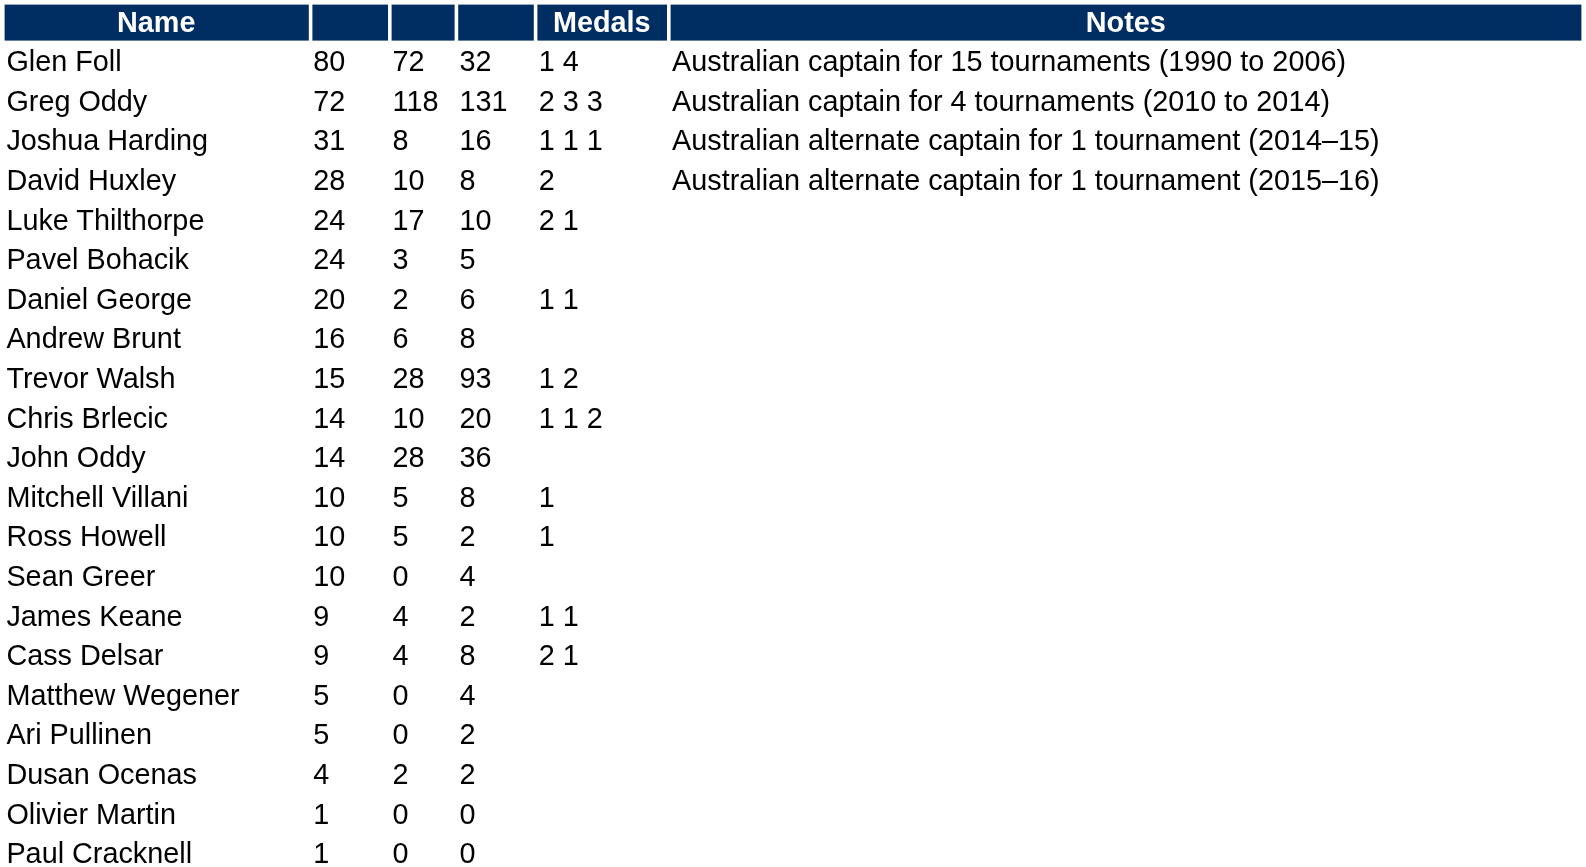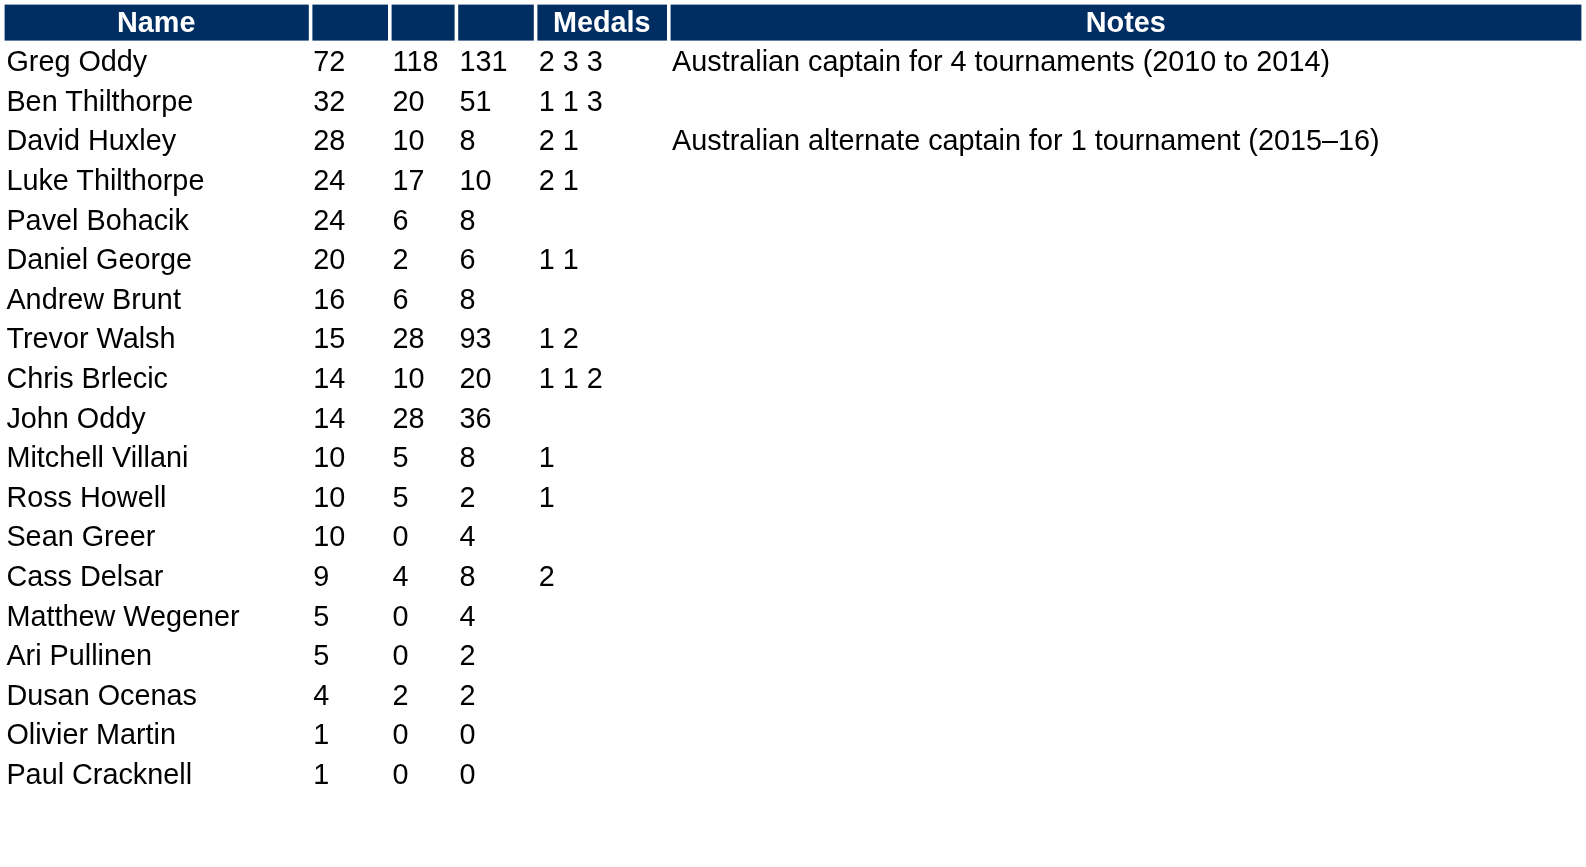 <table class="toccolours" style="width:55em">
 <tr>
 <th style="background:#002d62;color:white;">Name</th>
 <th style="background:#002d62;color:white; width: 40px"></th>
 <th style="background:#002d62;color:white;"></th>
 <th style="background:#002d62;color:white; width: 40px"></th>
 <th style="background:#002d62;color:white;">Medals</th>
 <th style="background:#002d62;color:white;">Notes</th>
 </tr>
 <tr>
-<td> Glen Foll</td>
-<td>80</td>
-<td>72</td>
-<td>32</td>
-<td>1  4 </td>
-<td>Australian captain for 15 tournaments (1990 to 2006)</td>
-</tr>
-<tr>
 <td> Greg Oddy</td>
 <td>72</td>
 <td>118</td>
 <td>131</td>
 <td>2  3  3 </td>
 <td>Australian captain for 4 tournaments (2010 to 2014)</td>
 </tr>
 <tr>
-<td> Joshua Harding</td>
-<td>31</td>
-<td>8</td>
-<td>16</td>
-<td>1  1  1 </td>
-<td>Australian alternate captain for 1 tournament (2014–15)</td>
+<td> Ben Thilthorpe</td>
+<td>32</td>
+<td>20</td>
+<td>51</td>
+<td>1  1  3 </td>
+<td></td>
 </tr>
 <tr>
 <td> David Huxley</td>
 <td>28</td>
 <td>10</td>
 <td>8</td>
-<td>2 </td>
+<td>2  1 </td>
 <td>Australian alternate captain for 1 tournament (2015–16)</td>
 </tr>
 <tr>
 <td> Luke Thilthorpe</td>
 <td>24</td>
 <td>17</td>
 <td>10</td>
 <td>2  1 </td>
 <td></td>
 </tr>
 <tr>
 <td> Pavel Bohacik</td>
 <td>24</td>
-<td>3</td>
-<td>5</td>
+<td>6</td>
+<td>8</td>
 <td></td>
 <td></td>
 </tr>
 <tr>
 <td> Daniel George</td>
 <td>20</td>
 <td>2</td>
 <td>6</td>
 <td>1  1 </td>
 <td></td>
 </tr>
 <tr>
 <td> Andrew Brunt</td>
 <td>16</td>
 <td>6</td>
 <td>8</td>
 <td></td>
 <td></td>
 </tr>
 <tr>
 <td> Trevor Walsh</td>
 <td>15</td>
 <td>28</td>
 <td>93</td>
 <td>1  2 </td>
 <td></td>
 </tr>
 <tr>
 <td> Chris Brlecic</td>
 <td>14</td>
 <td>10</td>
 <td>20</td>
 <td>1  1  2 </td>
 <td></td>
 </tr>
 <tr>
 <td> John Oddy</td>
 <td>14</td>
 <td>28</td>
 <td>36</td>
 <td></td>
 <td></td>
 </tr>
 <tr>
 <td> Mitchell Villani</td>
 <td>10</td>
 <td>5</td>
 <td>8</td>
 <td>1 </td>
 <td></td>
 </tr>
 <tr>
 <td> Ross Howell</td>
 <td>10</td>
 <td>5</td>
 <td>2</td>
 <td>1 </td>
 <td></td>
 </tr>
 <tr>
 <td> Sean Greer</td>
 <td>10</td>
 <td>0</td>
 <td>4</td>
 <td></td>
 <td></td>
 </tr>
 <tr>
-<td> James Keane</td>
-<td>9</td>
-<td>4</td>
-<td>2</td>
-<td>1  1 </td>
-<td></td>
-</tr>
-<tr>
 <td>  Cass Delsar</td>
 <td>9</td>
 <td>4</td>
 <td>8</td>
-<td>2  1 </td>
+<td>2 </td>
 <td></td>
 </tr>
 <tr>
 <td> Matthew Wegener</td>
 <td>5</td>
 <td>0</td>
 <td>4</td>
 <td></td>
 <td></td>
 </tr>
 <tr>
 <td> Ari Pullinen</td>
 <td>5</td>
 <td>0</td>
 <td>2</td>
 <td></td>
 <td></td>
 </tr>
 <tr>
 <td> Dusan Ocenas</td>
 <td>4</td>
 <td>2</td>
 <td>2</td>
 <td></td>
 <td></td>
 </tr>
 <tr>
 <td> Olivier Martin</td>
 <td>1</td>
 <td>0</td>
 <td>0</td>
 <td></td>
 <td></td>
 </tr>
 <tr>
 <td> Paul Cracknell</td>
 <td>1</td>
 <td>0</td>
 <td>0</td>
 <td></td>
 <td></td>
 </tr>
 </table>
